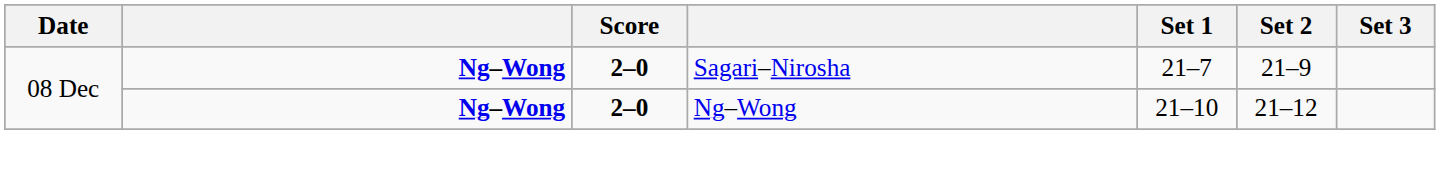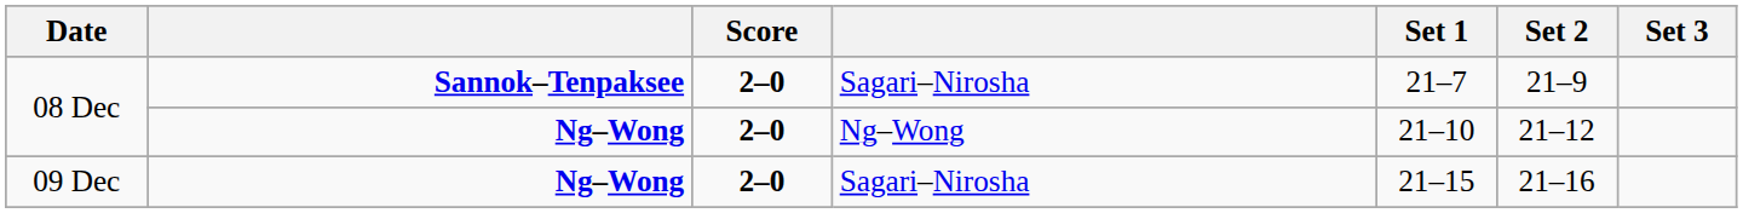 <table class="wikitable" style="text-align: center; font-size:90% ">
 <tr>
 <th width="60">Date</th>
 <th align="right" width="250"></th>
 <th width="60">Score</th>
 <th align="left" width="250"></th>
 <th width="50">Set 1</th>
 <th width="50">Set 2</th>
 <th width="50">Set 3</th>
 </tr>
 <tr>
 <td rowspan=2>08 Dec</td>
-<td align=right><strong><a href='#'>Ng</a>–<a href='#'>Wong</a> </strong></td>
+<td align=right><strong><a href='#'>Sannok</a>–<a href='#'>Tenpaksee</a> </strong></td>
 <td align=center><strong>2–0</strong></td>
 <td align=left> <a href='#'>Sagari</a>–<a href='#'>Nirosha</a></td>
 <td>21–7</td>
 <td>21–9</td>
 <td></td>
 </tr>
 <tr>
 <td align=right><strong><a href='#'>Ng</a>–<a href='#'>Wong</a> </strong></td>
 <td align=center><strong>2–0</strong></td>
 <td align=left> <a href='#'>Ng</a>–<a href='#'>Wong</a></td>
 <td>21–10</td>
 <td>21–12</td>
 <td></td>
 </tr>
+<tr>
+<td>09 Dec</td>
+<td align=right><strong><a href='#'>Ng</a>–<a href='#'>Wong</a> </strong></td>
+<td align=center><strong>2–0</strong></td>
+<td align=left> <a href='#'>Sagari</a>–<a href='#'>Nirosha</a></td>
+<td>21–15</td>
+<td>21–16</td>
+<td></td>
+</tr>
 </table>
